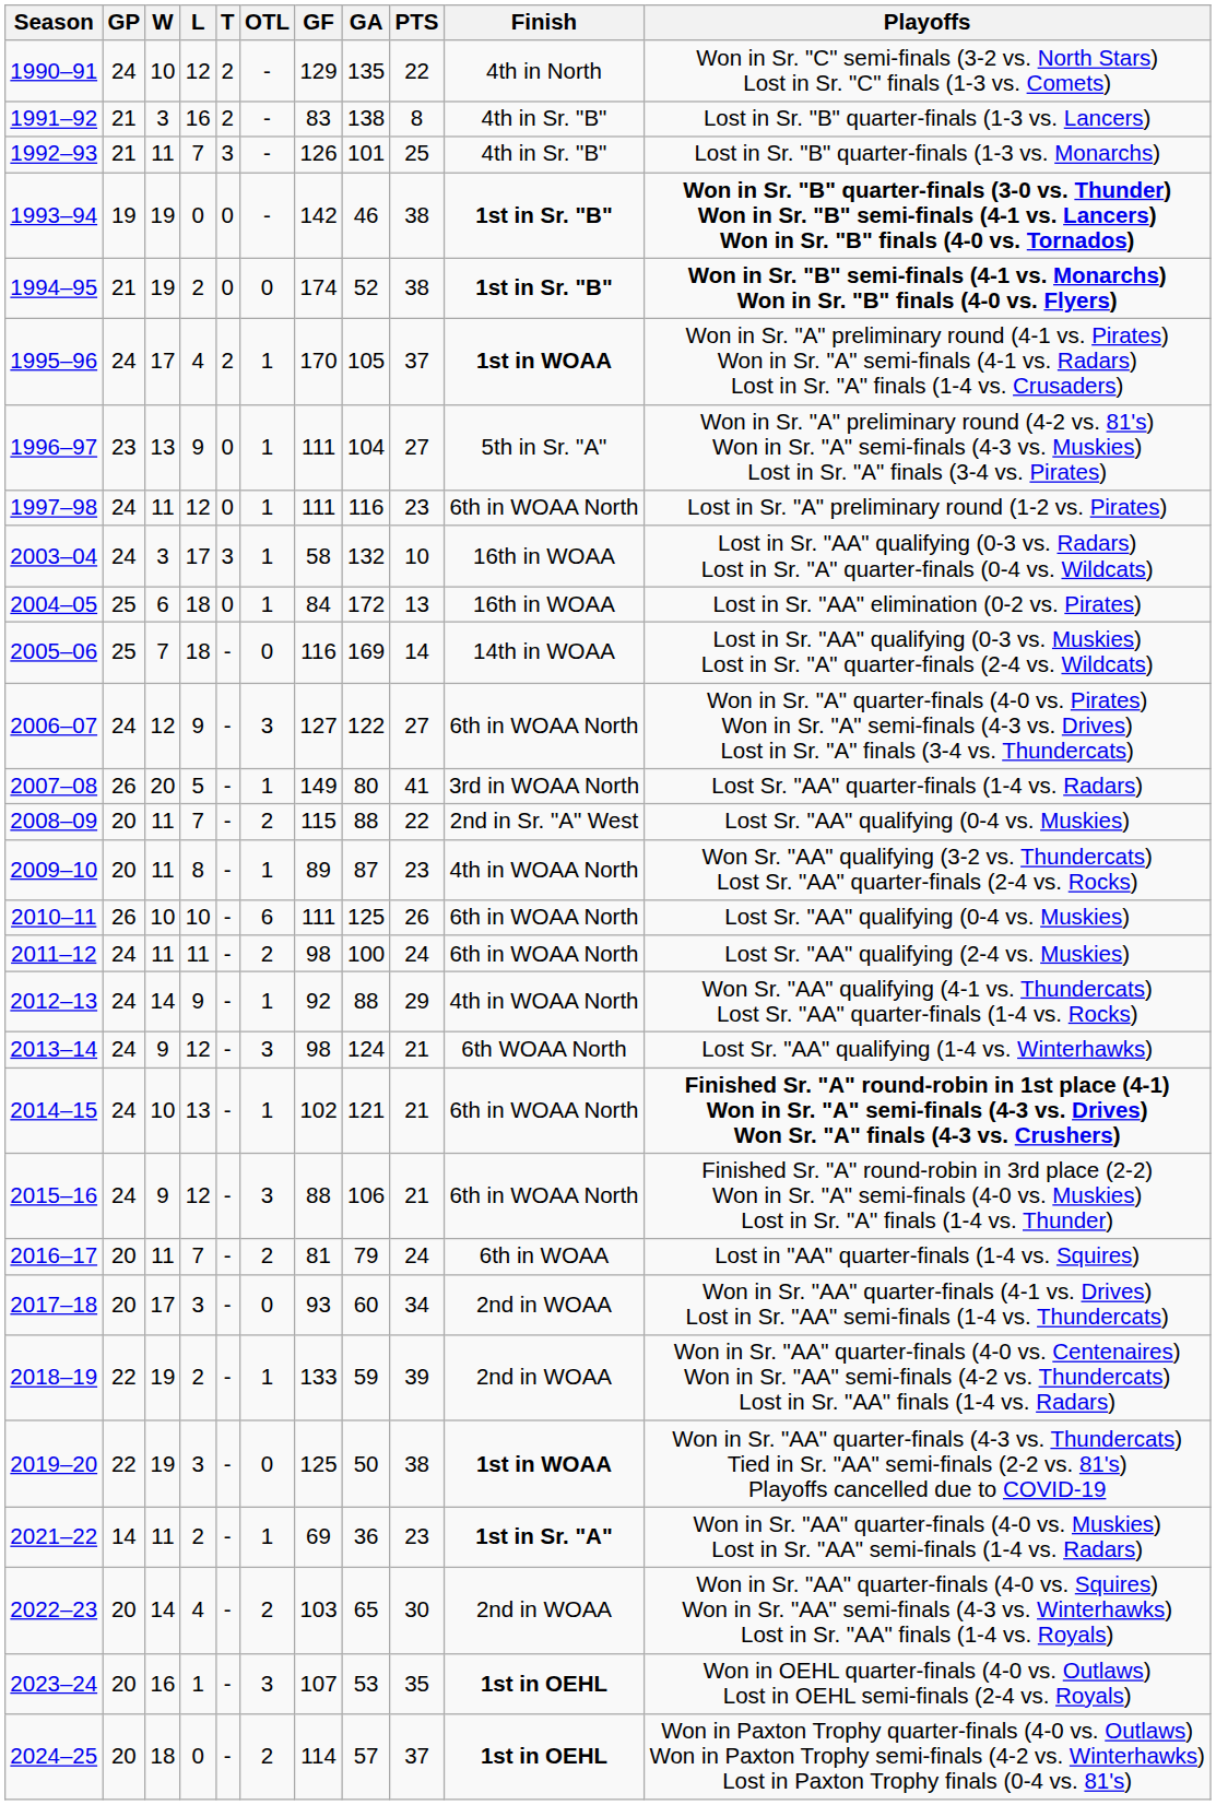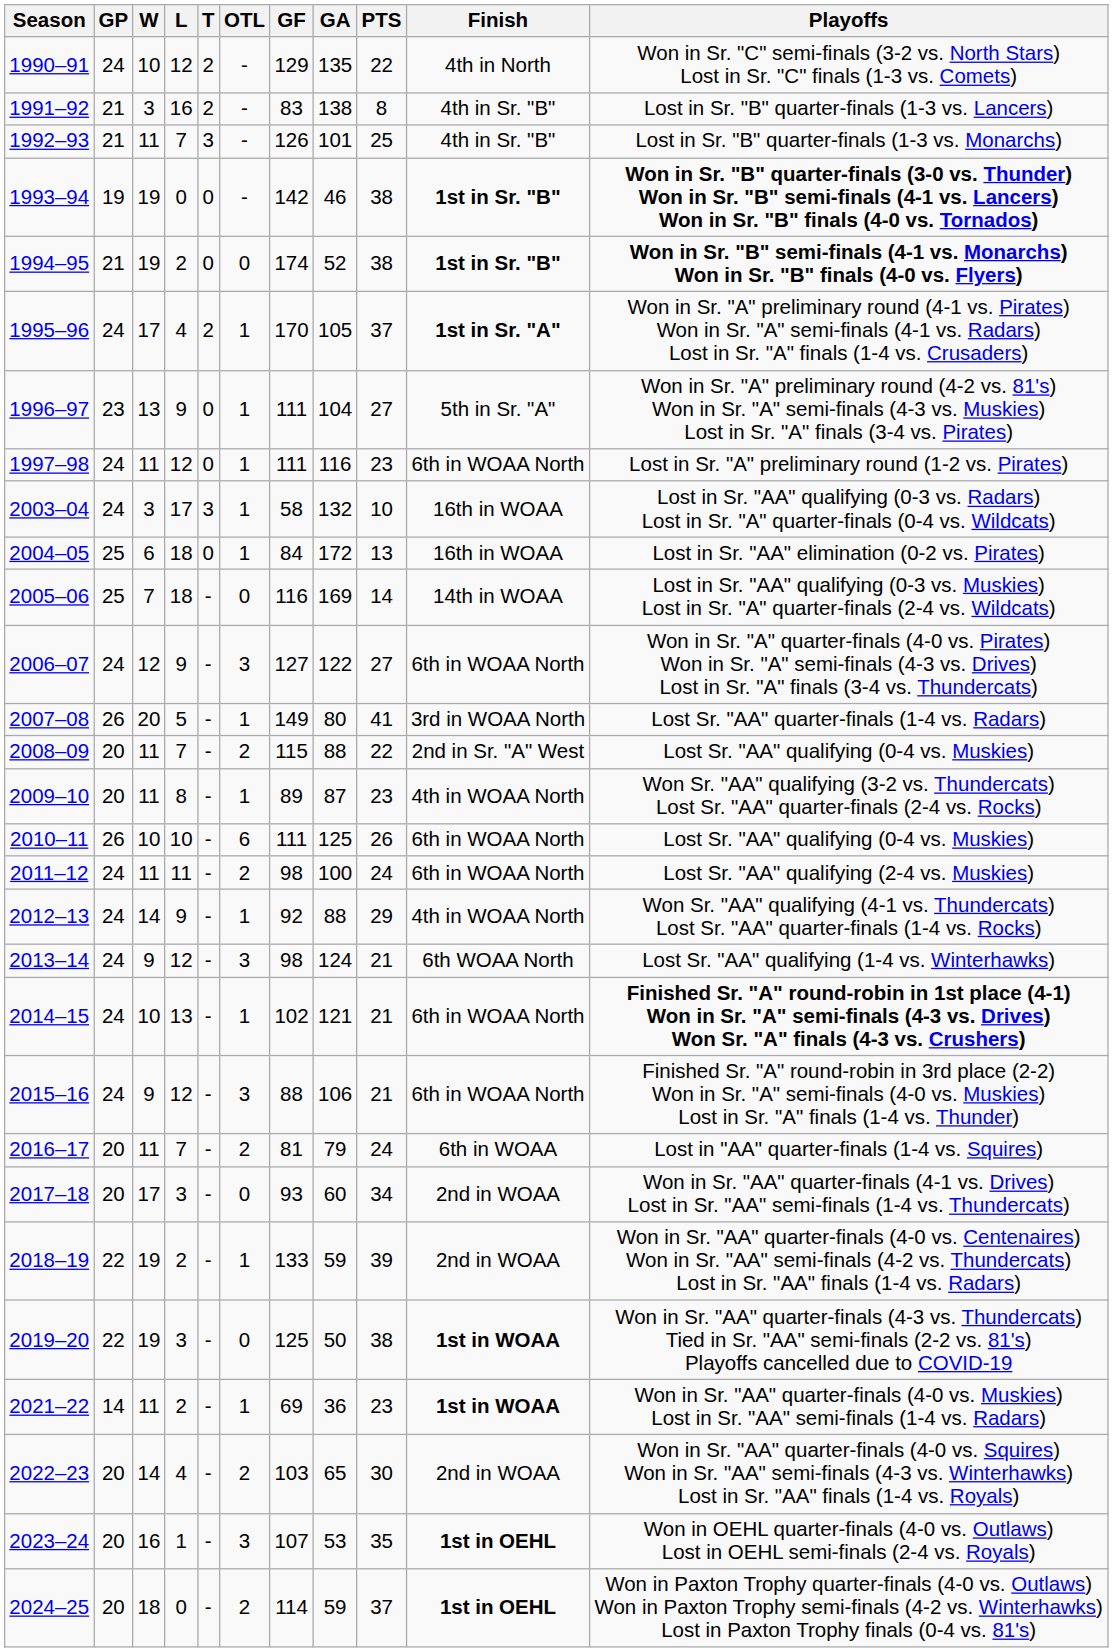 <table class="wikitable">
 <tr>
 <th>Season</th>
 <th>GP</th>
 <th>W</th>
 <th>L</th>
 <th>T</th>
 <th>OTL</th>
 <th>GF</th>
 <th>GA</th>
 <th>PTS</th>
 <th>Finish</th>
 <th>Playoffs</th>
 </tr>
 <tr align="center">
 <td><a href='#'>1990–91</a></td>
 <td>24</td>
 <td>10</td>
 <td>12</td>
 <td>2</td>
 <td>-</td>
 <td>129</td>
 <td>135</td>
 <td>22</td>
 <td>4th in North</td>
 <td>Won in Sr. "C" semi-finals (3-2 vs. <a href='#'>North Stars</a>) <br> Lost in Sr. "C" finals (1-3 vs. <a href='#'>Comets</a>)</td>
 </tr>
 <tr align="center">
 <td><a href='#'>1991–92</a></td>
 <td>21</td>
 <td>3</td>
 <td>16</td>
 <td>2</td>
 <td>-</td>
 <td>83</td>
 <td>138</td>
 <td>8</td>
 <td>4th in Sr. "B"</td>
 <td>Lost in Sr. "B" quarter-finals (1-3 vs. <a href='#'>Lancers</a>)</td>
 </tr>
 <tr align="center">
 <td><a href='#'>1992–93</a></td>
 <td>21</td>
 <td>11</td>
 <td>7</td>
 <td>3</td>
 <td>-</td>
 <td>126</td>
 <td>101</td>
 <td>25</td>
 <td>4th in Sr. "B"</td>
 <td>Lost in Sr. "B" quarter-finals (1-3 vs. <a href='#'>Monarchs</a>)</td>
 </tr>
 <tr align="center">
 <td><a href='#'>1993–94</a></td>
 <td>19</td>
 <td>19</td>
 <td>0</td>
 <td>0</td>
 <td>-</td>
 <td>142</td>
 <td>46</td>
 <td>38</td>
 <td><strong>1st in Sr. "B"</strong></td>
 <td><strong>Won in Sr. "B" quarter-finals (3-0 vs. <a href='#'>Thunder</a>) <br> Won in Sr. "B" semi-finals (4-1 vs. <a href='#'>Lancers</a>) <br> Won in Sr. "B" finals (4-0 vs. <a href='#'>Tornados</a>)</strong></td>
 </tr>
 <tr align="center">
 <td><a href='#'>1994–95</a></td>
 <td>21</td>
 <td>19</td>
 <td>2</td>
 <td>0</td>
 <td>0</td>
 <td>174</td>
 <td>52</td>
 <td>38</td>
 <td><strong>1st in Sr. "B"</strong></td>
 <td><strong>Won in Sr. "B" semi-finals (4-1 vs. <a href='#'>Monarchs</a>) <br> Won in Sr. "B" finals (4-0 vs. <a href='#'>Flyers</a>)</strong></td>
 </tr>
 <tr align="center">
 <td><a href='#'>1995–96</a></td>
 <td>24</td>
 <td>17</td>
 <td>4</td>
 <td>2</td>
 <td>1</td>
 <td>170</td>
 <td>105</td>
 <td>37</td>
-<td><strong>1st in WOAA</strong></td>
+<td><strong>1st in Sr. "A"</strong></td>
 <td>Won in Sr. "A" preliminary round (4-1 vs. <a href='#'>Pirates</a>) <br> Won in Sr. "A" semi-finals (4-1 vs. <a href='#'>Radars</a>) <br> Lost in Sr. "A" finals (1-4 vs. <a href='#'>Crusaders</a>)</td>
 </tr>
 <tr align="center">
 <td><a href='#'>1996–97</a></td>
 <td>23</td>
 <td>13</td>
 <td>9</td>
 <td>0</td>
 <td>1</td>
 <td>111</td>
 <td>104</td>
 <td>27</td>
 <td>5th in Sr. "A"</td>
 <td>Won in Sr. "A" preliminary round (4-2 vs. <a href='#'>81's</a>) <br> Won in Sr. "A" semi-finals (4-3 vs. <a href='#'>Muskies</a>) <br> Lost in Sr. "A" finals (3-4 vs. <a href='#'>Pirates</a>)</td>
 </tr>
 <tr align="center">
 <td><a href='#'>1997–98</a></td>
 <td>24</td>
 <td>11</td>
 <td>12</td>
 <td>0</td>
 <td>1</td>
 <td>111</td>
 <td>116</td>
 <td>23</td>
 <td>6th in WOAA North</td>
 <td>Lost in Sr. "A" preliminary round (1-2 vs. <a href='#'>Pirates</a>)</td>
 </tr>
 <tr align="center">
 <td><a href='#'>2003–04</a></td>
 <td>24</td>
 <td>3</td>
 <td>17</td>
 <td>3</td>
 <td>1</td>
 <td>58</td>
 <td>132</td>
 <td>10</td>
 <td>16th in WOAA</td>
 <td>Lost in Sr. "AA" qualifying (0-3 vs. <a href='#'>Radars</a>) <br> Lost in Sr. "A" quarter-finals (0-4 vs. <a href='#'>Wildcats</a>)</td>
 </tr>
 <tr align="center">
 <td><a href='#'>2004–05</a></td>
 <td>25</td>
 <td>6</td>
 <td>18</td>
 <td>0</td>
 <td>1</td>
 <td>84</td>
 <td>172</td>
 <td>13</td>
 <td>16th in WOAA</td>
 <td>Lost in Sr. "AA" elimination (0-2 vs. <a href='#'>Pirates</a>)</td>
 </tr>
 <tr align="center">
 <td><a href='#'>2005–06</a></td>
 <td>25</td>
 <td>7</td>
 <td>18</td>
 <td>-</td>
 <td>0</td>
 <td>116</td>
 <td>169</td>
 <td>14</td>
 <td>14th in WOAA</td>
 <td>Lost in Sr. "AA" qualifying (0-3 vs. <a href='#'>Muskies</a>) <br> Lost in Sr. "A" quarter-finals (2-4 vs. <a href='#'>Wildcats</a>)</td>
 </tr>
 <tr align="center">
 <td><a href='#'>2006–07</a></td>
 <td>24</td>
 <td>12</td>
 <td>9</td>
 <td>-</td>
 <td>3</td>
 <td>127</td>
 <td>122</td>
 <td>27</td>
 <td>6th in WOAA North</td>
 <td>Won in Sr. "A" quarter-finals (4-0 vs. <a href='#'>Pirates</a>) <br> Won in Sr. "A" semi-finals (4-3 vs. <a href='#'>Drives</a>) <br> Lost in Sr. "A" finals (3-4 vs. <a href='#'>Thundercats</a>)</td>
 </tr>
 <tr align="center">
 <td><a href='#'>2007–08</a></td>
 <td>26</td>
 <td>20</td>
 <td>5</td>
 <td>-</td>
 <td>1</td>
 <td>149</td>
 <td>80</td>
 <td>41</td>
 <td>3rd in WOAA North</td>
 <td>Lost Sr. "AA" quarter-finals (1-4 vs. <a href='#'>Radars</a>)</td>
 </tr>
 <tr align="center">
 <td><a href='#'>2008–09</a></td>
 <td>20</td>
 <td>11</td>
 <td>7</td>
 <td>-</td>
 <td>2</td>
 <td>115</td>
 <td>88</td>
 <td>22</td>
 <td>2nd in Sr. "A" West</td>
 <td>Lost Sr. "AA" qualifying (0-4 vs. <a href='#'>Muskies</a>)</td>
 </tr>
 <tr align="center">
 <td><a href='#'>2009–10</a></td>
 <td>20</td>
 <td>11</td>
 <td>8</td>
 <td>-</td>
 <td>1</td>
 <td>89</td>
 <td>87</td>
 <td>23</td>
 <td>4th in WOAA North</td>
 <td>Won Sr. "AA" qualifying (3-2 vs. <a href='#'>Thundercats</a>) <br> Lost Sr. "AA" quarter-finals (2-4 vs. <a href='#'>Rocks</a>)</td>
 </tr>
 <tr align="center">
 <td><a href='#'>2010–11</a></td>
 <td>26</td>
 <td>10</td>
 <td>10</td>
 <td>-</td>
 <td>6</td>
 <td>111</td>
 <td>125</td>
 <td>26</td>
 <td>6th in WOAA North</td>
 <td>Lost Sr. "AA" qualifying (0-4 vs. <a href='#'>Muskies</a>)</td>
 </tr>
 <tr align="center">
 <td><a href='#'>2011–12</a></td>
 <td>24</td>
 <td>11</td>
 <td>11</td>
 <td>-</td>
 <td>2</td>
 <td>98</td>
 <td>100</td>
 <td>24</td>
 <td>6th in WOAA North</td>
 <td>Lost Sr. "AA" qualifying (2-4 vs. <a href='#'>Muskies</a>)</td>
 </tr>
 <tr align="center">
 <td><a href='#'>2012–13</a></td>
 <td>24</td>
 <td>14</td>
 <td>9</td>
 <td>-</td>
 <td>1</td>
 <td>92</td>
 <td>88</td>
 <td>29</td>
 <td>4th in WOAA North</td>
 <td>Won Sr. "AA" qualifying (4-1 vs. <a href='#'>Thundercats</a>) <br> Lost Sr. "AA" quarter-finals (1-4 vs. <a href='#'>Rocks</a>)</td>
 </tr>
 <tr align="center">
 <td><a href='#'>2013–14</a></td>
 <td>24</td>
 <td>9</td>
 <td>12</td>
 <td>-</td>
 <td>3</td>
 <td>98</td>
 <td>124</td>
 <td>21</td>
 <td>6th WOAA North</td>
 <td>Lost Sr. "AA" qualifying (1-4 vs. <a href='#'>Winterhawks</a>)</td>
 </tr>
 <tr align="center">
 <td><a href='#'>2014–15</a></td>
 <td>24</td>
 <td>10</td>
 <td>13</td>
 <td>-</td>
 <td>1</td>
 <td>102</td>
 <td>121</td>
 <td>21</td>
 <td>6th in WOAA North</td>
 <td><strong>Finished Sr. "A" round-robin in 1st place (4-1) <br> Won in Sr. "A" semi-finals (4-3 vs. <a href='#'>Drives</a>) <br> Won Sr. "A" finals (4-3 vs. <a href='#'>Crushers</a>)</strong></td>
 </tr>
 <tr align="center">
 <td><a href='#'>2015–16</a></td>
 <td>24</td>
 <td>9</td>
 <td>12</td>
 <td>-</td>
 <td>3</td>
 <td>88</td>
 <td>106</td>
 <td>21</td>
 <td>6th in WOAA North</td>
 <td>Finished Sr. "A" round-robin in 3rd place (2-2) <br> Won in Sr. "A" semi-finals (4-0 vs. <a href='#'>Muskies</a>) <br> Lost in Sr. "A" finals (1-4 vs. <a href='#'>Thunder</a>)</td>
 </tr>
 <tr align="center">
 <td><a href='#'>2016–17</a></td>
 <td>20</td>
 <td>11</td>
 <td>7</td>
 <td>-</td>
 <td>2</td>
 <td>81</td>
 <td>79</td>
 <td>24</td>
 <td>6th in WOAA</td>
 <td>Lost in "AA" quarter-finals (1-4 vs. <a href='#'>Squires</a>)</td>
 </tr>
 <tr align="center">
 <td><a href='#'>2017–18</a></td>
 <td>20</td>
 <td>17</td>
 <td>3</td>
 <td>-</td>
 <td>0</td>
 <td>93</td>
 <td>60</td>
 <td>34</td>
 <td>2nd in WOAA</td>
 <td>Won in Sr. "AA" quarter-finals (4-1 vs. <a href='#'>Drives</a>) <br> Lost in Sr. "AA" semi-finals (1-4 vs. <a href='#'>Thundercats</a>)</td>
 </tr>
 <tr align="center">
 <td><a href='#'>2018–19</a></td>
 <td>22</td>
 <td>19</td>
 <td>2</td>
 <td>-</td>
 <td>1</td>
 <td>133</td>
 <td>59</td>
 <td>39</td>
 <td>2nd in WOAA</td>
 <td>Won in Sr. "AA" quarter-finals (4-0 vs. <a href='#'>Centenaires</a>) <br> Won in Sr. "AA" semi-finals (4-2 vs. <a href='#'>Thundercats</a>) <br> Lost in Sr. "AA" finals (1-4 vs. <a href='#'>Radars</a>)</td>
 </tr>
 <tr align="center">
 <td><a href='#'>2019–20</a></td>
 <td>22</td>
 <td>19</td>
 <td>3</td>
 <td>-</td>
 <td>0</td>
 <td>125</td>
 <td>50</td>
 <td>38</td>
 <td><strong>1st in WOAA</strong></td>
 <td>Won in Sr. "AA" quarter-finals (4-3 vs. <a href='#'>Thundercats</a>) <br> Tied in Sr. "AA" semi-finals (2-2 vs. <a href='#'>81's</a>) <br> Playoffs cancelled due to <a href='#'>COVID-19</a></td>
 </tr>
 <tr align="center">
 <td><a href='#'>2021–22</a></td>
 <td>14</td>
 <td>11</td>
 <td>2</td>
 <td>-</td>
 <td>1</td>
 <td>69</td>
 <td>36</td>
 <td>23</td>
-<td><strong>1st in Sr. "A"</strong></td>
+<td><strong>1st in WOAA</strong></td>
 <td>Won in Sr. "AA" quarter-finals (4-0 vs. <a href='#'>Muskies</a>) <br> Lost in Sr. "AA" semi-finals (1-4 vs. <a href='#'>Radars</a>)</td>
 </tr>
 <tr align="center">
 <td><a href='#'>2022–23</a></td>
 <td>20</td>
 <td>14</td>
 <td>4</td>
 <td>-</td>
 <td>2</td>
 <td>103</td>
 <td>65</td>
 <td>30</td>
 <td>2nd in WOAA</td>
 <td>Won in Sr. "AA" quarter-finals (4-0 vs. <a href='#'>Squires</a>) <br> Won in Sr. "AA" semi-finals (4-3 vs. <a href='#'>Winterhawks</a>) <br> Lost in Sr. "AA" finals (1-4 vs. <a href='#'>Royals</a>)</td>
 </tr>
 <tr align="center">
 <td><a href='#'>2023–24</a></td>
 <td>20</td>
 <td>16</td>
 <td>1</td>
 <td>-</td>
 <td>3</td>
 <td>107</td>
 <td>53</td>
 <td>35</td>
 <td><strong>1st in OEHL</strong></td>
 <td>Won in OEHL quarter-finals (4-0 vs. <a href='#'>Outlaws</a>) <br> Lost in OEHL semi-finals (2-4 vs. <a href='#'>Royals</a>)</td>
 </tr>
 <tr align="center">
 <td><a href='#'>2024–25</a></td>
 <td>20</td>
 <td>18</td>
 <td>0</td>
 <td>-</td>
 <td>2</td>
 <td>114</td>
-<td>57</td>
+<td>59</td>
 <td>37</td>
 <td><strong>1st in OEHL</strong></td>
 <td>Won in Paxton Trophy quarter-finals (4-0 vs. <a href='#'>Outlaws</a>) <br> Won in Paxton Trophy semi-finals (4-2 vs. <a href='#'>Winterhawks</a>) <br> Lost in Paxton Trophy finals (0-4 vs. <a href='#'>81's</a>)</td>
 </tr>
 </table>
